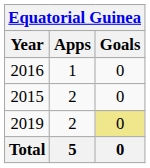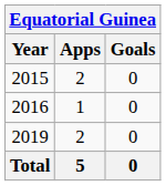 <table class="wikitable" style="text-align:center">
 <tr>
 <th colspan=3><a href='#'>Equatorial Guinea</a></th>
 </tr>
 <tr>
 <th>Year</th>
 <th>Apps</th>
 <th>Goals</th>
 </tr>
 <tr>
+<td>2015</td>
+<td>2</td>
+<td>0</td>
+</tr>
+<tr>
 <td>2016</td>
 <td>1</td>
 <td>0</td>
 </tr>
 <tr>
-<td>2015</td>
+<td>2019</td>
 <td>2</td>
 <td>0</td>
-</tr>
-<tr>
-<td>2019</td>
-<td>2</td>
-<td style="background: khaki;">0</td>
 </tr>
 <tr>
 <th>Total</th>
 <th>5</th>
 <th>0</th>
 </tr>
 </table>
